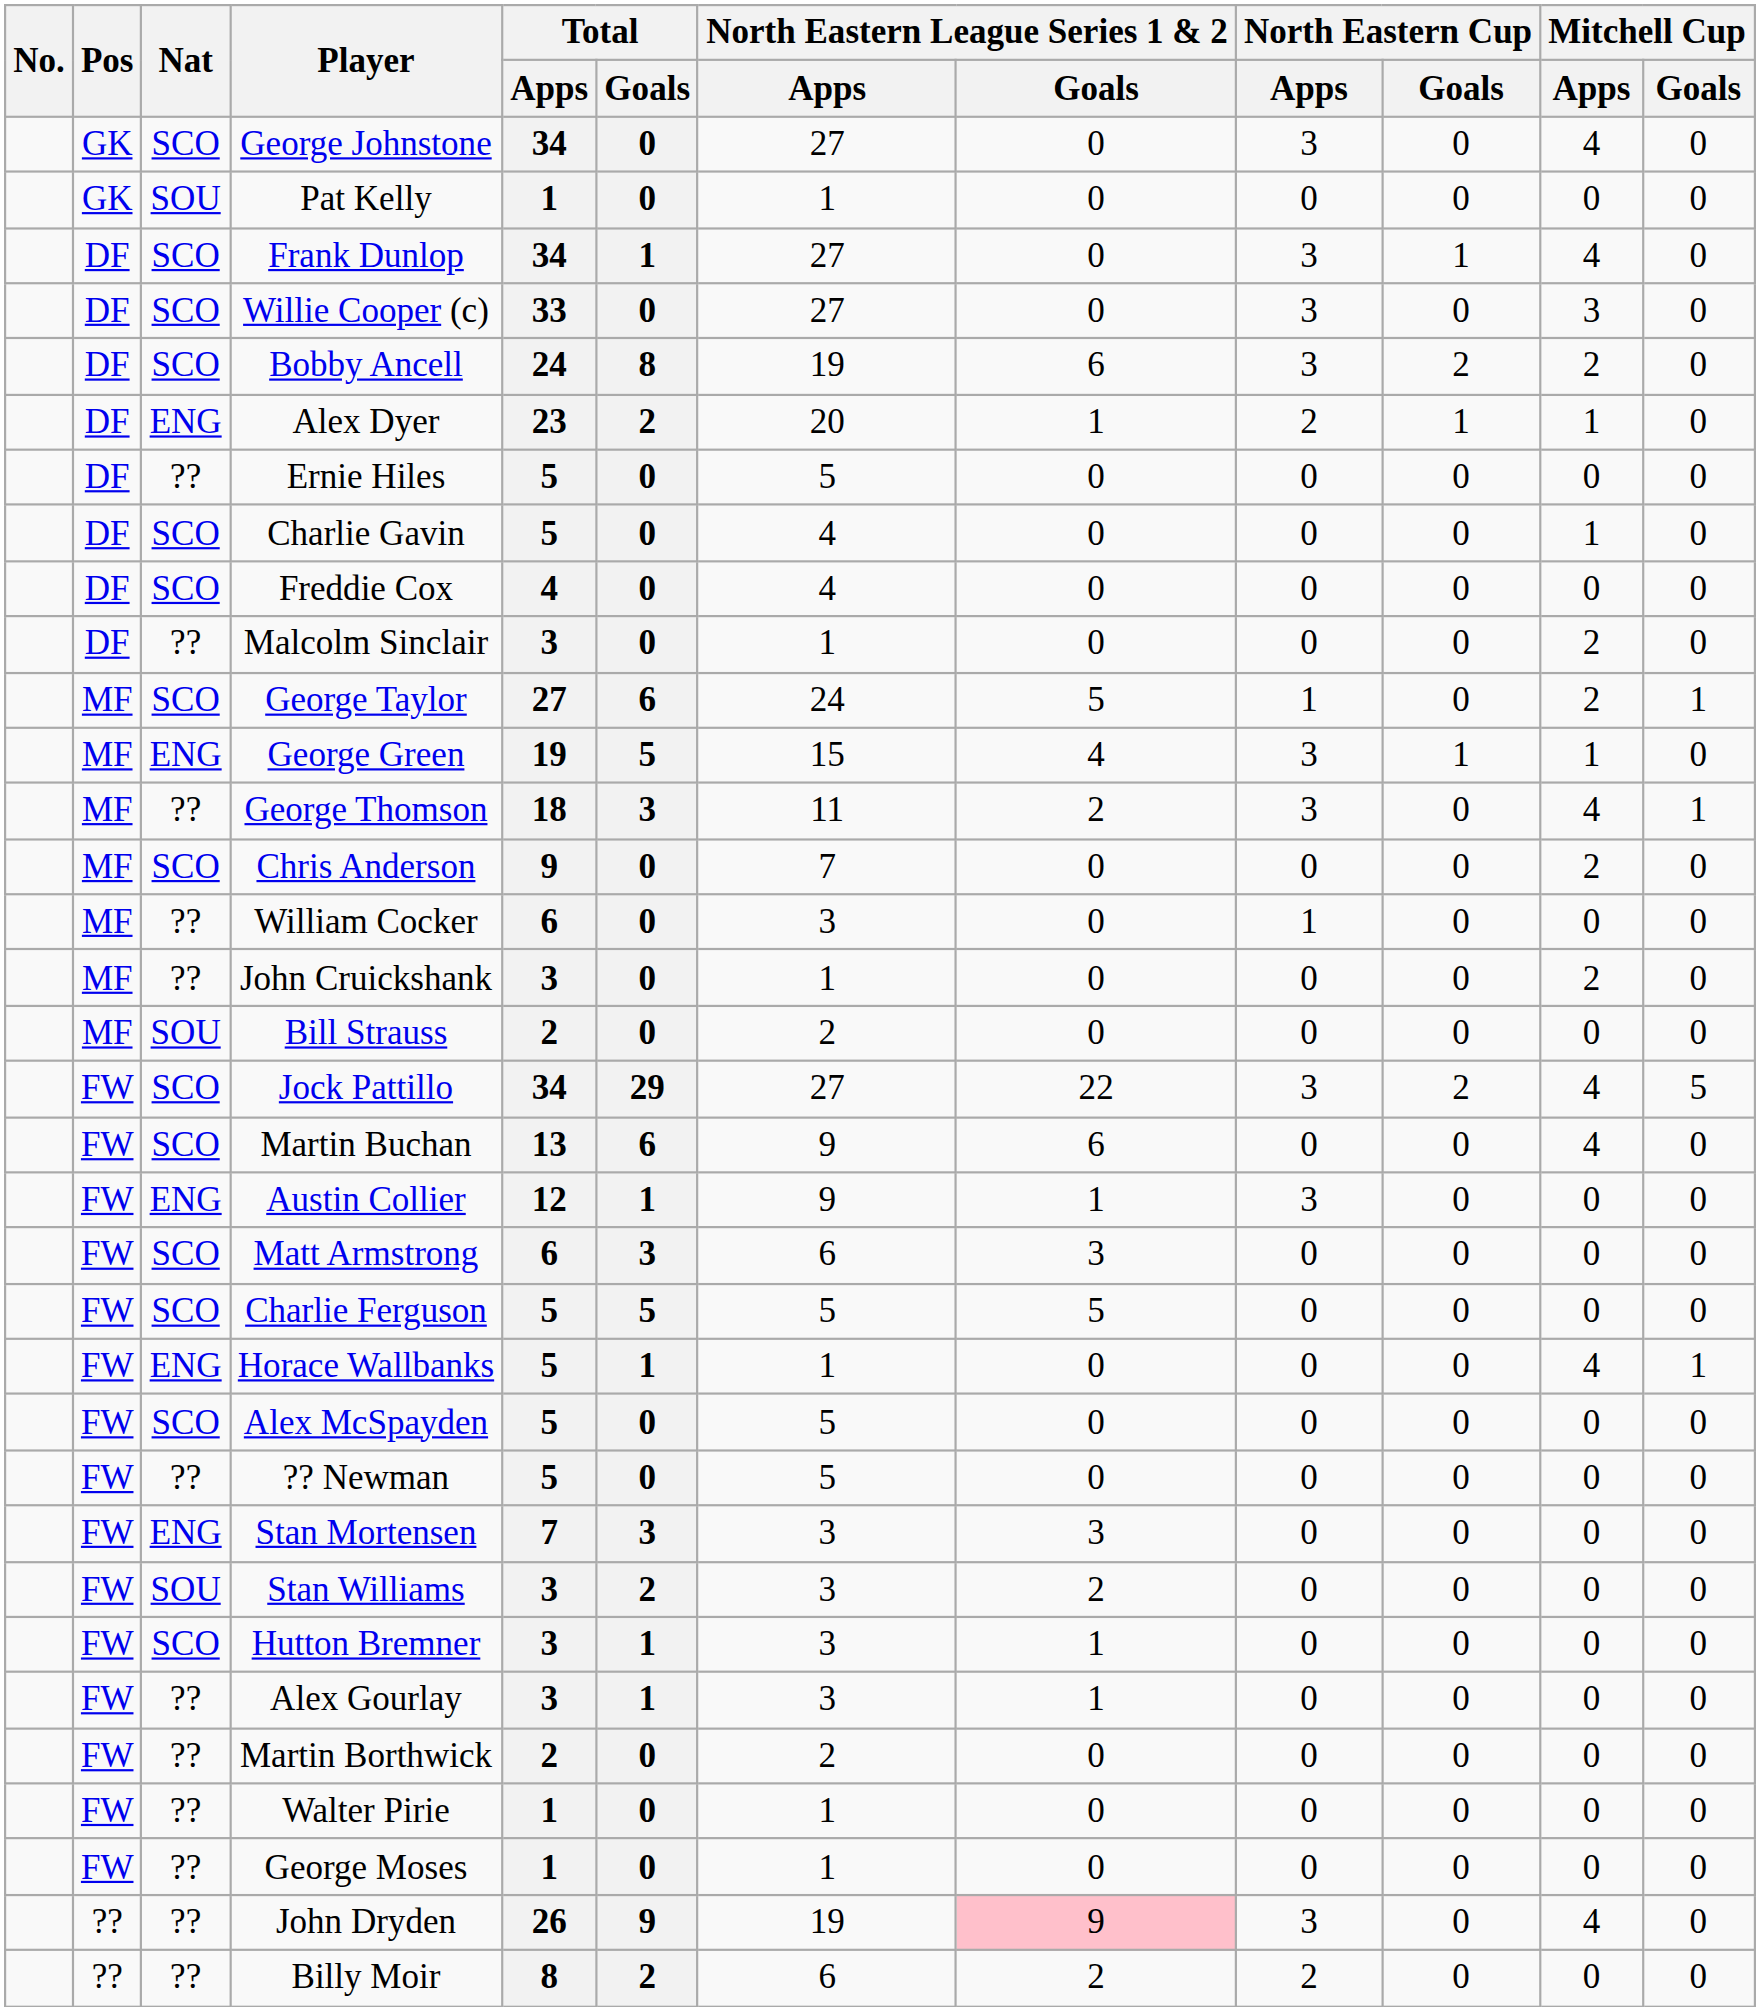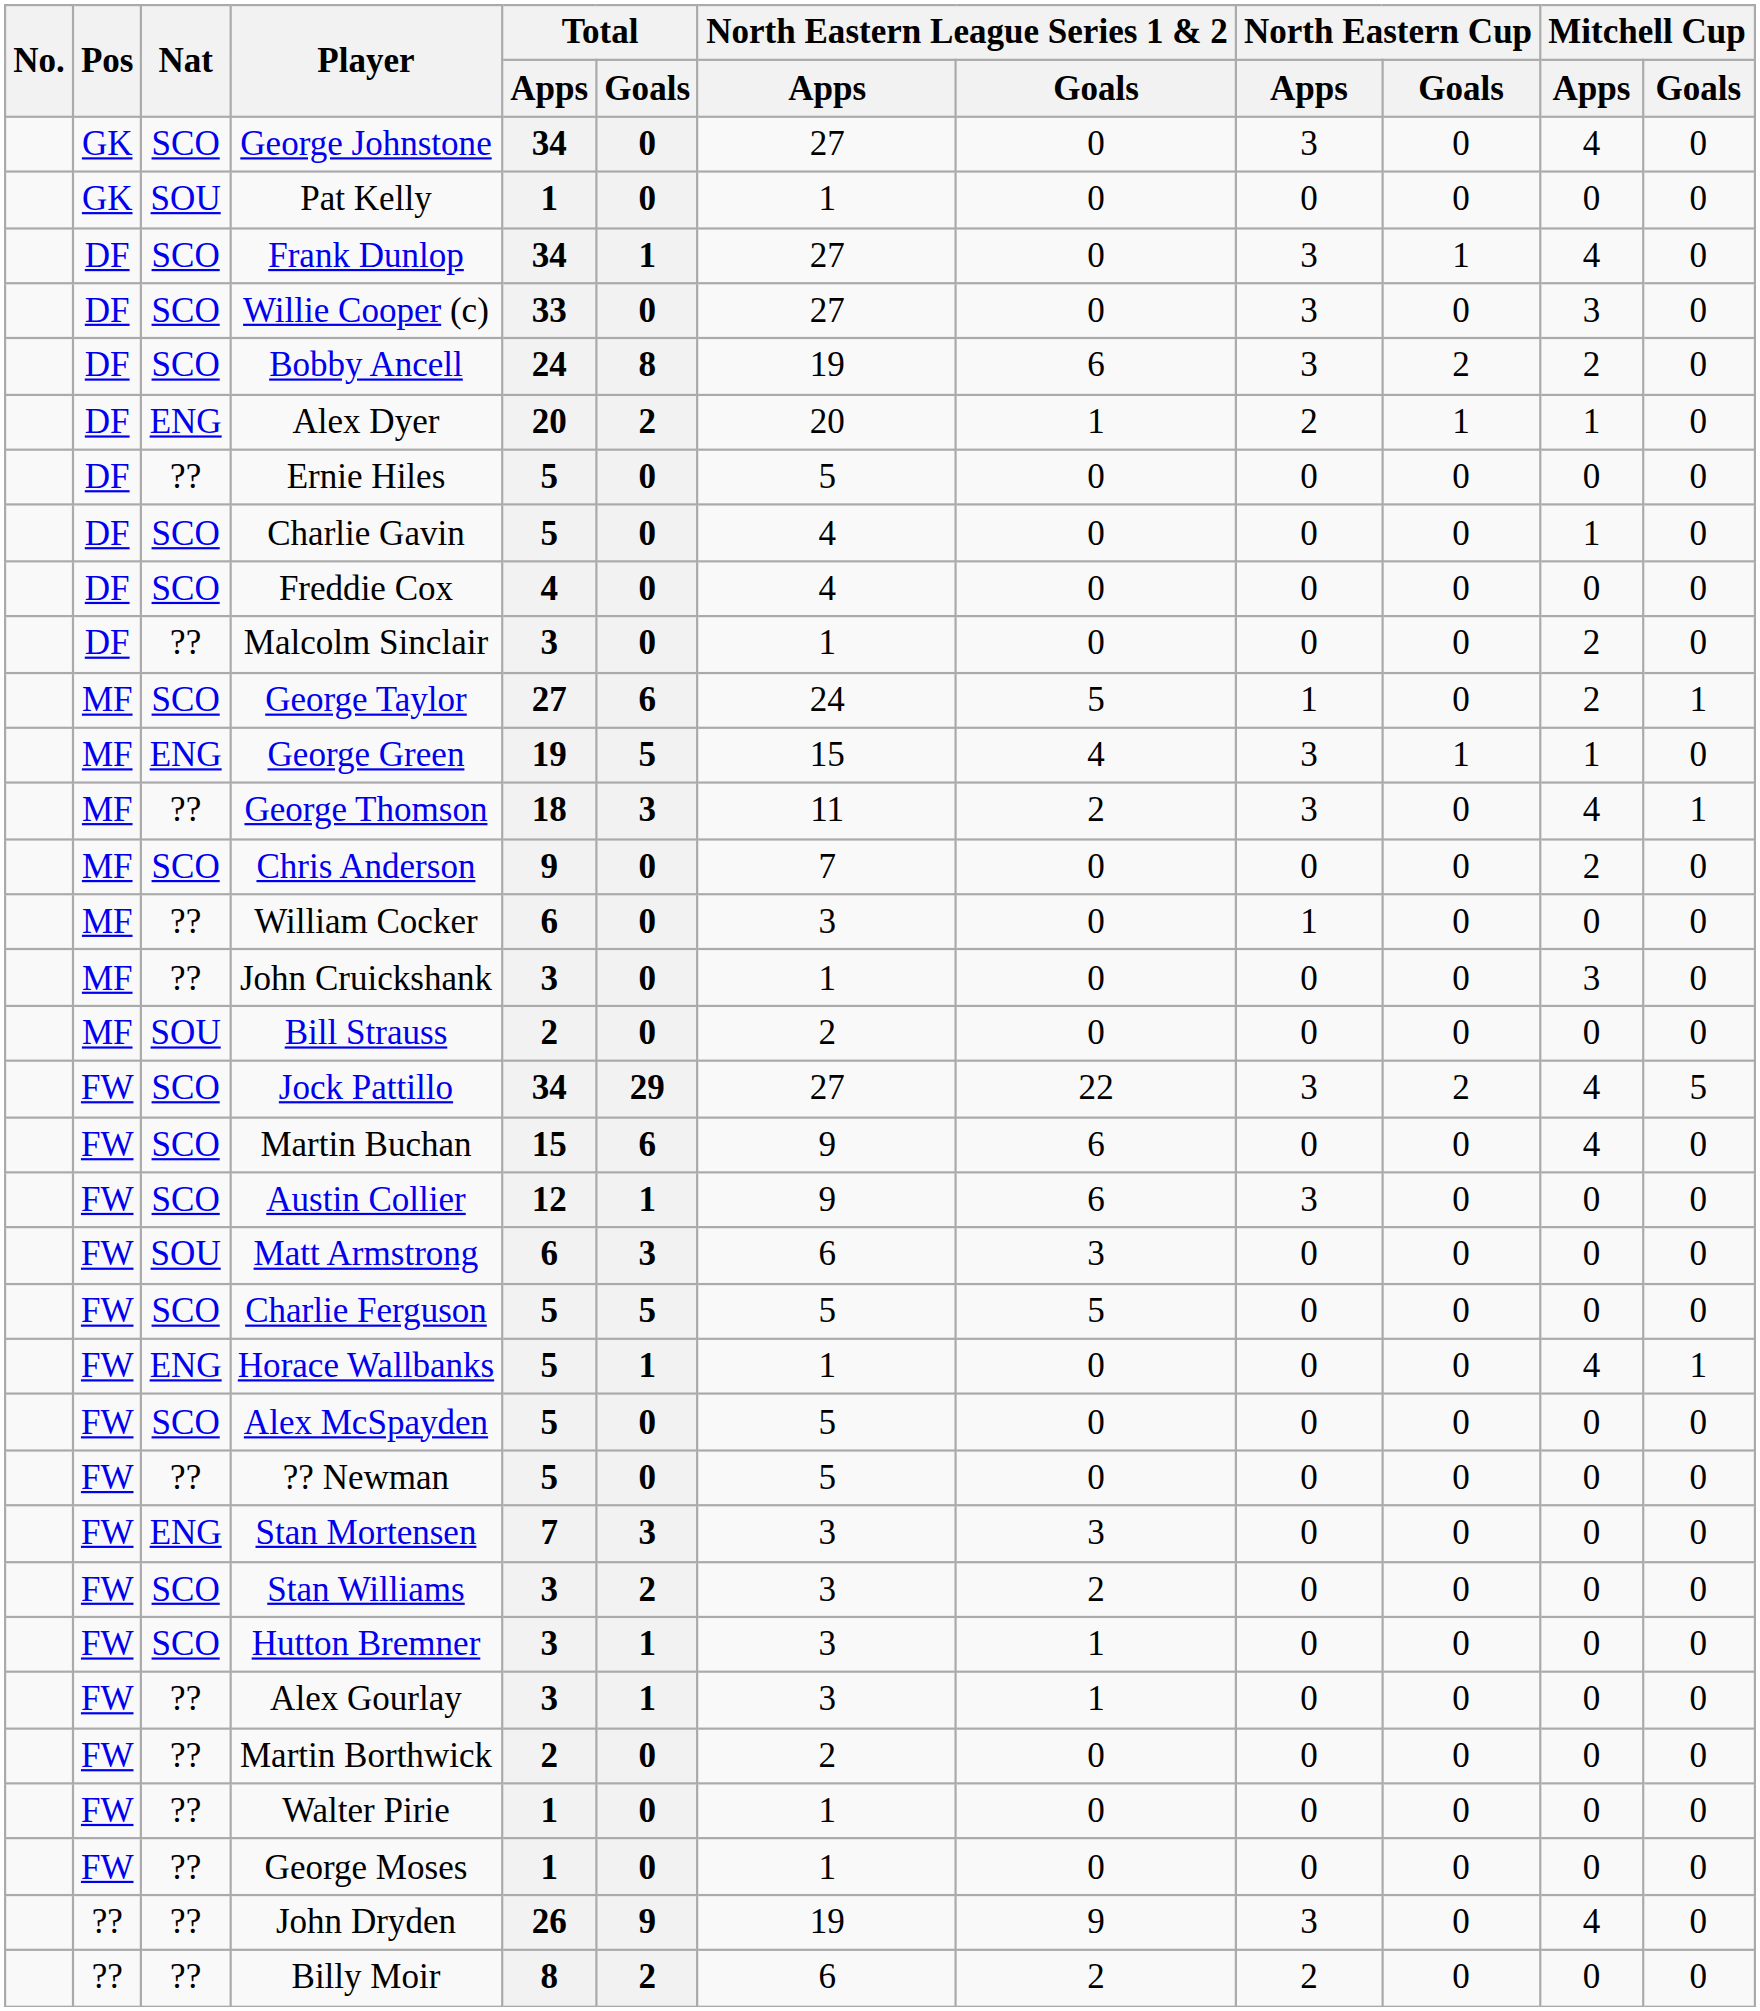 <table class="wikitable sortable" style="text-align: center;">
 <tr>
 <th rowspan="2"><abbr>No.</abbr></th>
 <th rowspan="2"><abbr>Pos</abbr></th>
 <th rowspan="2"><abbr>Nat</abbr></th>
 <th rowspan="2">Player</th>
 <th colspan="2">Total</th>
 <th colspan="2">North Eastern League Series 1 & 2</th>
 <th colspan="2">North Eastern Cup</th>
 <th colspan="2">Mitchell Cup</th>
 </tr>
 <tr>
 <th>Apps</th>
 <th>Goals</th>
 <th>Apps</th>
 <th>Goals</th>
 <th>Apps</th>
 <th>Goals</th>
 <th>Apps</th>
 <th>Goals</th>
 </tr>
 <tr>
 <td></td>
 <td><a href='#'>GK</a></td>
 <td> <a href='#'>SCO</a></td>
 <td><a href='#'>George Johnstone</a></td>
 <th>34</th>
 <th>0</th>
 <td>27</td>
 <td>0</td>
 <td>3</td>
 <td>0</td>
 <td>4</td>
 <td>0</td>
 </tr>
 <tr>
 <td></td>
 <td><a href='#'>GK</a></td>
 <td> <a href='#'>SOU</a></td>
 <td>Pat Kelly</td>
 <th>1</th>
 <th>0</th>
 <td>1</td>
 <td>0</td>
 <td>0</td>
 <td>0</td>
 <td>0</td>
 <td>0</td>
 </tr>
 <tr>
 <td></td>
 <td><a href='#'>DF</a></td>
 <td> <a href='#'>SCO</a></td>
 <td><a href='#'>Frank Dunlop</a></td>
 <th>34</th>
 <th>1</th>
 <td>27</td>
 <td>0</td>
 <td>3</td>
 <td>1</td>
 <td>4</td>
 <td>0</td>
 </tr>
 <tr>
 <td></td>
 <td><a href='#'>DF</a></td>
 <td> <a href='#'>SCO</a></td>
 <td><a href='#'>Willie Cooper</a> (c)</td>
 <th>33</th>
 <th>0</th>
 <td>27</td>
 <td>0</td>
 <td>3</td>
 <td>0</td>
 <td>3</td>
 <td>0</td>
 </tr>
 <tr>
 <td></td>
 <td><a href='#'>DF</a></td>
 <td> <a href='#'>SCO</a></td>
 <td><a href='#'>Bobby Ancell</a></td>
 <th>24</th>
 <th>8</th>
 <td>19</td>
 <td>6</td>
 <td>3</td>
 <td>2</td>
 <td>2</td>
 <td>0</td>
 </tr>
 <tr>
 <td></td>
 <td><a href='#'>DF</a></td>
 <td> <a href='#'>ENG</a></td>
 <td>Alex Dyer</td>
-<th>23</th>
+<th>20</th>
 <th>2</th>
 <td>20</td>
 <td>1</td>
 <td>2</td>
 <td>1</td>
 <td>1</td>
 <td>0</td>
 </tr>
 <tr>
 <td></td>
 <td><a href='#'>DF</a></td>
 <td>??</td>
 <td>Ernie Hiles</td>
 <th>5</th>
 <th>0</th>
 <td>5</td>
 <td>0</td>
 <td>0</td>
 <td>0</td>
 <td>0</td>
 <td>0</td>
 </tr>
 <tr>
 <td></td>
 <td><a href='#'>DF</a></td>
 <td> <a href='#'>SCO</a></td>
 <td>Charlie Gavin</td>
 <th>5</th>
 <th>0</th>
 <td>4</td>
 <td>0</td>
 <td>0</td>
 <td>0</td>
 <td>1</td>
 <td>0</td>
 </tr>
 <tr>
 <td></td>
 <td><a href='#'>DF</a></td>
 <td> <a href='#'>SCO</a></td>
 <td>Freddie Cox</td>
 <th>4</th>
 <th>0</th>
 <td>4</td>
 <td>0</td>
 <td>0</td>
 <td>0</td>
 <td>0</td>
 <td>0</td>
 </tr>
 <tr>
 <td></td>
 <td><a href='#'>DF</a></td>
 <td>??</td>
 <td>Malcolm Sinclair</td>
 <th>3</th>
 <th>0</th>
 <td>1</td>
 <td>0</td>
 <td>0</td>
 <td>0</td>
 <td>2</td>
 <td>0</td>
 </tr>
 <tr>
 <td></td>
 <td><a href='#'>MF</a></td>
 <td> <a href='#'>SCO</a></td>
 <td><a href='#'>George Taylor</a></td>
 <th>27</th>
 <th>6</th>
 <td>24</td>
 <td>5</td>
 <td>1</td>
 <td>0</td>
 <td>2</td>
 <td>1</td>
 </tr>
 <tr>
 <td></td>
 <td><a href='#'>MF</a></td>
 <td> <a href='#'>ENG</a></td>
 <td><a href='#'>George Green</a></td>
 <th>19</th>
 <th>5</th>
 <td>15</td>
 <td>4</td>
 <td>3</td>
 <td>1</td>
 <td>1</td>
 <td>0</td>
 </tr>
 <tr>
 <td></td>
 <td><a href='#'>MF</a></td>
 <td>??</td>
 <td><a href='#'>George Thomson</a></td>
 <th>18</th>
 <th>3</th>
 <td>11</td>
 <td>2</td>
 <td>3</td>
 <td>0</td>
 <td>4</td>
 <td>1</td>
 </tr>
 <tr>
 <td></td>
 <td><a href='#'>MF</a></td>
 <td> <a href='#'>SCO</a></td>
 <td><a href='#'>Chris Anderson</a></td>
 <th>9</th>
 <th>0</th>
 <td>7</td>
 <td>0</td>
 <td>0</td>
 <td>0</td>
 <td>2</td>
 <td>0</td>
 </tr>
 <tr>
 <td></td>
 <td><a href='#'>MF</a></td>
 <td>??</td>
 <td>William Cocker</td>
 <th>6</th>
 <th>0</th>
 <td>3</td>
 <td>0</td>
 <td>1</td>
 <td>0</td>
 <td>0</td>
 <td>0</td>
 </tr>
 <tr>
 <td></td>
 <td><a href='#'>MF</a></td>
 <td>??</td>
 <td>John Cruickshank</td>
 <th>3</th>
 <th>0</th>
 <td>1</td>
 <td>0</td>
 <td>0</td>
 <td>0</td>
-<td>2</td>
+<td>3</td>
 <td>0</td>
 </tr>
 <tr>
 <td></td>
 <td><a href='#'>MF</a></td>
 <td> <a href='#'>SOU</a></td>
 <td><a href='#'>Bill Strauss</a></td>
 <th>2</th>
 <th>0</th>
 <td>2</td>
 <td>0</td>
 <td>0</td>
 <td>0</td>
 <td>0</td>
 <td>0</td>
 </tr>
 <tr>
 <td></td>
 <td><a href='#'>FW</a></td>
 <td> <a href='#'>SCO</a></td>
 <td><a href='#'>Jock Pattillo</a></td>
 <th>34</th>
 <th>29</th>
 <td>27</td>
 <td>22</td>
 <td>3</td>
 <td>2</td>
 <td>4</td>
 <td>5</td>
 </tr>
 <tr>
 <td></td>
 <td><a href='#'>FW</a></td>
 <td> <a href='#'>SCO</a></td>
 <td>Martin Buchan</td>
-<th>13</th>
+<th>15</th>
 <th>6</th>
 <td>9</td>
 <td>6</td>
 <td>0</td>
 <td>0</td>
 <td>4</td>
 <td>0</td>
 </tr>
 <tr>
 <td></td>
 <td><a href='#'>FW</a></td>
-<td> <a href='#'>ENG</a></td>
+<td> <a href='#'>SCO</a></td>
 <td><a href='#'>Austin Collier</a></td>
 <th>12</th>
 <th>1</th>
 <td>9</td>
-<td>1</td>
+<td>6</td>
 <td>3</td>
 <td>0</td>
 <td>0</td>
 <td>0</td>
 </tr>
 <tr>
 <td></td>
 <td><a href='#'>FW</a></td>
-<td> <a href='#'>SCO</a></td>
+<td> <a href='#'>SOU</a></td>
 <td><a href='#'>Matt Armstrong</a></td>
 <th>6</th>
 <th>3</th>
 <td>6</td>
 <td>3</td>
 <td>0</td>
 <td>0</td>
 <td>0</td>
 <td>0</td>
 </tr>
 <tr>
 <td></td>
 <td><a href='#'>FW</a></td>
 <td> <a href='#'>SCO</a></td>
 <td><a href='#'>Charlie Ferguson</a></td>
 <th>5</th>
 <th>5</th>
 <td>5</td>
 <td>5</td>
 <td>0</td>
 <td>0</td>
 <td>0</td>
 <td>0</td>
 </tr>
 <tr>
 <td></td>
 <td><a href='#'>FW</a></td>
 <td> <a href='#'>ENG</a></td>
 <td><a href='#'>Horace Wallbanks</a></td>
 <th>5</th>
 <th>1</th>
 <td>1</td>
 <td>0</td>
 <td>0</td>
 <td>0</td>
 <td>4</td>
 <td>1</td>
 </tr>
 <tr>
 <td></td>
 <td><a href='#'>FW</a></td>
 <td> <a href='#'>SCO</a></td>
 <td><a href='#'>Alex McSpayden</a></td>
 <th>5</th>
 <th>0</th>
 <td>5</td>
 <td>0</td>
 <td>0</td>
 <td>0</td>
 <td>0</td>
 <td>0</td>
 </tr>
 <tr>
 <td></td>
 <td><a href='#'>FW</a></td>
 <td>??</td>
 <td>?? Newman</td>
 <th>5</th>
 <th>0</th>
 <td>5</td>
 <td>0</td>
 <td>0</td>
 <td>0</td>
 <td>0</td>
 <td>0</td>
 </tr>
 <tr>
 <td></td>
 <td><a href='#'>FW</a></td>
 <td> <a href='#'>ENG</a></td>
 <td><a href='#'>Stan Mortensen</a></td>
 <th>7</th>
 <th>3</th>
 <td>3</td>
 <td>3</td>
 <td>0</td>
 <td>0</td>
 <td>0</td>
 <td>0</td>
 </tr>
 <tr>
 <td></td>
 <td><a href='#'>FW</a></td>
-<td> <a href='#'>SOU</a></td>
+<td> <a href='#'>SCO</a></td>
 <td><a href='#'>Stan Williams</a></td>
 <th>3</th>
 <th>2</th>
 <td>3</td>
 <td>2</td>
 <td>0</td>
 <td>0</td>
 <td>0</td>
 <td>0</td>
 </tr>
 <tr>
 <td></td>
 <td><a href='#'>FW</a></td>
 <td> <a href='#'>SCO</a></td>
 <td><a href='#'>Hutton Bremner</a></td>
 <th>3</th>
 <th>1</th>
 <td>3</td>
 <td>1</td>
 <td>0</td>
 <td>0</td>
 <td>0</td>
 <td>0</td>
 </tr>
 <tr>
 <td></td>
 <td><a href='#'>FW</a></td>
 <td>??</td>
 <td>Alex Gourlay</td>
 <th>3</th>
 <th>1</th>
 <td>3</td>
 <td>1</td>
 <td>0</td>
 <td>0</td>
 <td>0</td>
 <td>0</td>
 </tr>
 <tr>
 <td></td>
 <td><a href='#'>FW</a></td>
 <td>??</td>
 <td>Martin Borthwick</td>
 <th>2</th>
 <th>0</th>
 <td>2</td>
 <td>0</td>
 <td>0</td>
 <td>0</td>
 <td>0</td>
 <td>0</td>
 </tr>
 <tr>
 <td></td>
 <td><a href='#'>FW</a></td>
 <td>??</td>
 <td>Walter Pirie</td>
 <th>1</th>
 <th>0</th>
 <td>1</td>
 <td>0</td>
 <td>0</td>
 <td>0</td>
 <td>0</td>
 <td>0</td>
 </tr>
 <tr>
 <td></td>
 <td><a href='#'>FW</a></td>
 <td>??</td>
 <td>George Moses</td>
 <th>1</th>
 <th>0</th>
 <td>1</td>
 <td>0</td>
 <td>0</td>
 <td>0</td>
 <td>0</td>
 <td>0</td>
 </tr>
 <tr>
 <td></td>
 <td>??</td>
 <td>??</td>
 <td>John Dryden</td>
 <th>26</th>
 <th>9</th>
 <td>19</td>
-<td style="background: pink;">9</td>
+<td>9</td>
 <td>3</td>
 <td>0</td>
 <td>4</td>
 <td>0</td>
 </tr>
 <tr>
 <td></td>
 <td>??</td>
 <td>??</td>
 <td>Billy Moir</td>
 <th>8</th>
 <th>2</th>
 <td>6</td>
 <td>2</td>
 <td>2</td>
 <td>0</td>
 <td>0</td>
 <td>0</td>
 </tr>
 </table>
